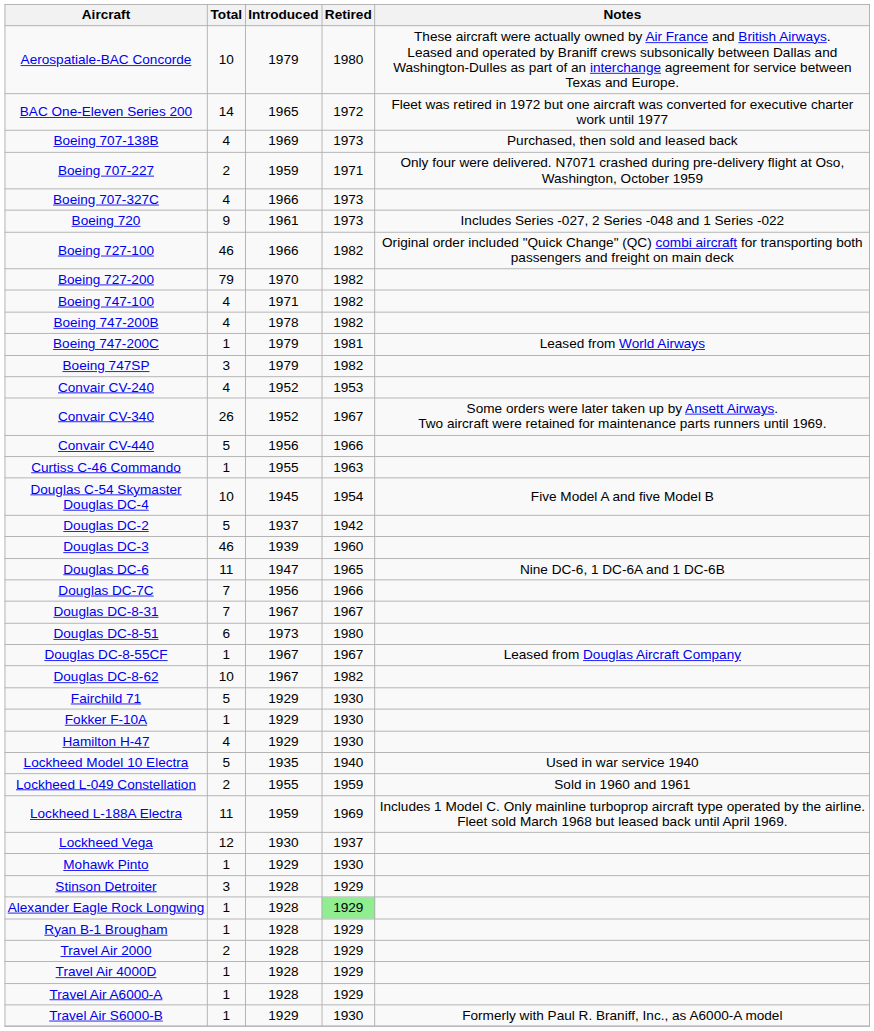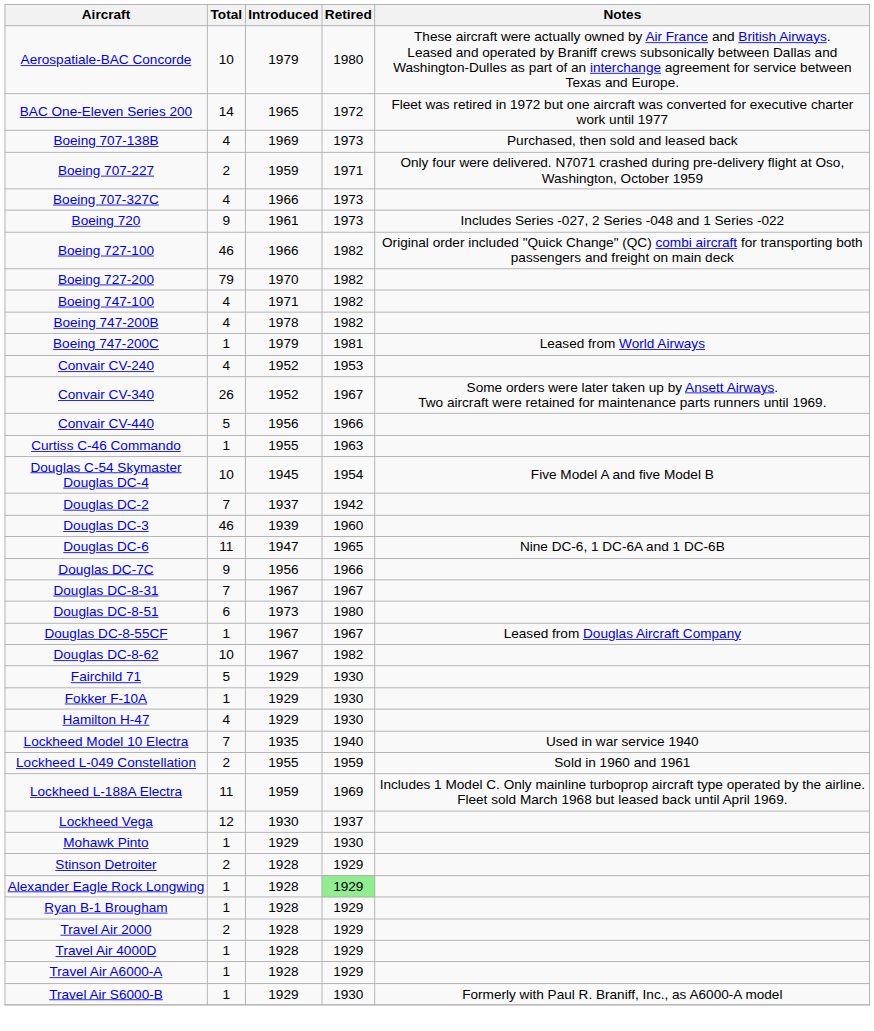 <table class="wikitable" style="margin:0.5em auto; text-align:center">
 <tr>
 <th>Aircraft</th>
 <th>Total</th>
 <th>Introduced</th>
 <th>Retired</th>
 <th style="width:575px;">Notes</th>
 </tr>
 <tr>
 <td><a href='#'>Aerospatiale-BAC Concorde</a></td>
 <td>10</td>
 <td>1979</td>
 <td>1980</td>
 <td>These aircraft were actually owned by <a href='#'>Air France</a> and <a href='#'>British Airways</a>. <br> Leased and operated by Braniff crews subsonically between Dallas and Washington-Dulles as part of an <a href='#'>interchange</a> agreement for service between Texas and Europe.</td>
 </tr>
 <tr>
 <td><a href='#'>BAC One-Eleven Series 200</a></td>
 <td>14</td>
 <td>1965</td>
 <td>1972</td>
 <td>Fleet was retired in 1972 but one aircraft was converted for executive charter work until 1977</td>
 </tr>
 <tr>
 <td><a href='#'>Boeing 707-138B</a></td>
 <td>4</td>
 <td>1969</td>
 <td>1973</td>
 <td>Purchased, then sold and leased back</td>
 </tr>
 <tr>
 <td><a href='#'>Boeing 707-227</a></td>
 <td>2</td>
 <td>1959</td>
 <td>1971</td>
 <td>Only four were delivered. N7071 crashed during pre-delivery flight at Oso, Washington, October 1959</td>
 </tr>
 <tr>
 <td><a href='#'>Boeing 707-327C</a></td>
 <td>4</td>
 <td>1966</td>
 <td>1973</td>
 <td></td>
 </tr>
 <tr>
 <td><a href='#'>Boeing 720</a></td>
 <td>9</td>
 <td>1961</td>
 <td>1973</td>
 <td>Includes Series -027, 2 Series -048 and 1 Series -022</td>
 </tr>
 <tr>
 <td><a href='#'>Boeing 727-100</a></td>
 <td>46</td>
 <td>1966</td>
 <td>1982</td>
 <td>Original order included "Quick Change" (QC) <a href='#'>combi aircraft</a> for transporting both passengers and freight on main deck</td>
 </tr>
 <tr>
 <td><a href='#'>Boeing 727-200</a></td>
 <td>79</td>
 <td>1970</td>
 <td>1982</td>
 <td></td>
 </tr>
 <tr>
 <td><a href='#'>Boeing 747-100</a></td>
 <td>4</td>
 <td>1971</td>
 <td>1982</td>
 <td></td>
 </tr>
 <tr>
 <td><a href='#'>Boeing 747-200B</a></td>
 <td>4</td>
 <td>1978</td>
 <td>1982</td>
 <td></td>
 </tr>
 <tr>
 <td><a href='#'>Boeing 747-200C</a></td>
 <td>1</td>
 <td>1979</td>
 <td>1981</td>
 <td>Leased from <a href='#'>World Airways</a></td>
 </tr>
 <tr>
-<td><a href='#'>Boeing 747SP</a></td>
-<td>3</td>
-<td>1979</td>
-<td>1982</td>
-<td></td>
-</tr>
-<tr>
 <td><a href='#'>Convair CV-240</a></td>
 <td>4</td>
 <td>1952</td>
 <td>1953</td>
 <td></td>
 </tr>
 <tr>
 <td><a href='#'>Convair CV-340</a></td>
 <td>26</td>
 <td>1952</td>
 <td>1967</td>
 <td>Some orders were later taken up by <a href='#'>Ansett Airways</a>. <br> Two aircraft were retained for maintenance parts runners until 1969.</td>
 </tr>
 <tr>
 <td><a href='#'>Convair CV-440</a></td>
 <td>5</td>
 <td>1956</td>
 <td>1966</td>
 <td></td>
 </tr>
 <tr>
 <td><a href='#'>Curtiss C-46 Commando</a></td>
 <td>1</td>
 <td>1955</td>
 <td>1963</td>
 <td></td>
 </tr>
 <tr>
 <td><a href='#'>Douglas C-54 Skymaster</a> <br> <a href='#'>Douglas DC-4</a></td>
 <td>10</td>
 <td>1945</td>
 <td>1954</td>
 <td>Five Model A and five Model B</td>
 </tr>
 <tr>
 <td><a href='#'>Douglas DC-2</a></td>
-<td>5</td>
+<td>7</td>
 <td>1937</td>
 <td>1942</td>
 <td></td>
 </tr>
 <tr>
 <td><a href='#'>Douglas DC-3</a></td>
 <td>46</td>
 <td>1939</td>
 <td>1960</td>
 <td></td>
 </tr>
 <tr>
 <td><a href='#'>Douglas DC-6</a></td>
 <td>11</td>
 <td>1947</td>
 <td>1965</td>
 <td>Nine DC-6, 1 DC-6A and 1 DC-6B</td>
 </tr>
 <tr>
 <td><a href='#'>Douglas DC-7C</a></td>
-<td>7</td>
+<td>9</td>
 <td>1956</td>
 <td>1966</td>
 <td></td>
 </tr>
 <tr>
 <td><a href='#'>Douglas DC-8-31</a></td>
 <td>7</td>
 <td>1967</td>
 <td>1967</td>
 <td></td>
 </tr>
 <tr>
 <td><a href='#'>Douglas DC-8-51</a></td>
 <td>6</td>
 <td>1973</td>
 <td>1980</td>
 <td></td>
 </tr>
 <tr>
 <td><a href='#'>Douglas DC-8-55CF</a></td>
 <td>1</td>
 <td>1967</td>
 <td>1967</td>
 <td>Leased from <a href='#'>Douglas Aircraft Company</a></td>
 </tr>
 <tr>
 <td><a href='#'>Douglas DC-8-62</a></td>
 <td>10</td>
 <td>1967</td>
 <td>1982</td>
 <td></td>
 </tr>
 <tr>
 <td><a href='#'>Fairchild 71</a></td>
 <td>5</td>
 <td>1929</td>
 <td>1930</td>
 <td></td>
 </tr>
 <tr>
 <td><a href='#'>Fokker F-10A</a></td>
 <td>1</td>
 <td>1929</td>
 <td>1930</td>
 <td></td>
 </tr>
 <tr>
 <td><a href='#'>Hamilton H-47</a></td>
 <td>4</td>
 <td>1929</td>
 <td>1930</td>
 <td></td>
 </tr>
 <tr>
 <td><a href='#'>Lockheed Model 10 Electra</a></td>
-<td>5</td>
+<td>7</td>
 <td>1935</td>
 <td>1940</td>
 <td>Used in war service 1940</td>
 </tr>
 <tr>
 <td><a href='#'>Lockheed L-049 Constellation</a></td>
 <td>2</td>
 <td>1955</td>
 <td>1959</td>
 <td>Sold in 1960 and 1961</td>
 </tr>
 <tr>
 <td><a href='#'>Lockheed L-188A Electra</a></td>
 <td>11</td>
 <td>1959</td>
 <td>1969</td>
 <td>Includes 1 Model C. Only mainline turboprop aircraft type operated by the airline. <br> Fleet sold March 1968 but leased back until April 1969.</td>
 </tr>
 <tr>
 <td><a href='#'>Lockheed Vega</a></td>
 <td>12</td>
 <td>1930</td>
 <td>1937</td>
 <td></td>
 </tr>
 <tr>
 <td><a href='#'>Mohawk Pinto</a></td>
 <td>1</td>
 <td>1929</td>
 <td>1930</td>
 <td></td>
 </tr>
 <tr>
 <td><a href='#'>Stinson Detroiter</a></td>
-<td>3</td>
+<td>2</td>
 <td>1928</td>
 <td>1929</td>
 </tr>
 <tr>
 <td><a href='#'>Alexander Eagle Rock Longwing</a></td>
 <td>1</td>
 <td>1928</td>
 <td style="background: lightgreen;">1929</td>
 <td></td>
 </tr>
 <tr>
 <td><a href='#'>Ryan B-1 Brougham</a></td>
 <td>1</td>
 <td>1928</td>
 <td>1929</td>
 <td></td>
 </tr>
 <tr>
 <td><a href='#'>Travel Air 2000</a></td>
 <td>2</td>
 <td>1928</td>
 <td>1929</td>
 <td></td>
 </tr>
 <tr>
 <td><a href='#'>Travel Air 4000D</a></td>
 <td>1</td>
 <td>1928</td>
 <td>1929</td>
 <td></td>
 </tr>
 <tr>
 <td><a href='#'>Travel Air A6000-A</a></td>
 <td>1</td>
 <td>1928</td>
 <td>1929</td>
 <td></td>
 </tr>
 <tr>
 <td><a href='#'>Travel Air S6000-B</a></td>
 <td>1</td>
 <td>1929</td>
 <td>1930</td>
 <td>Formerly with Paul R. Braniff, Inc., as A6000-A model</td>
 </tr>
 <tr>
 </tr>
 </table>
